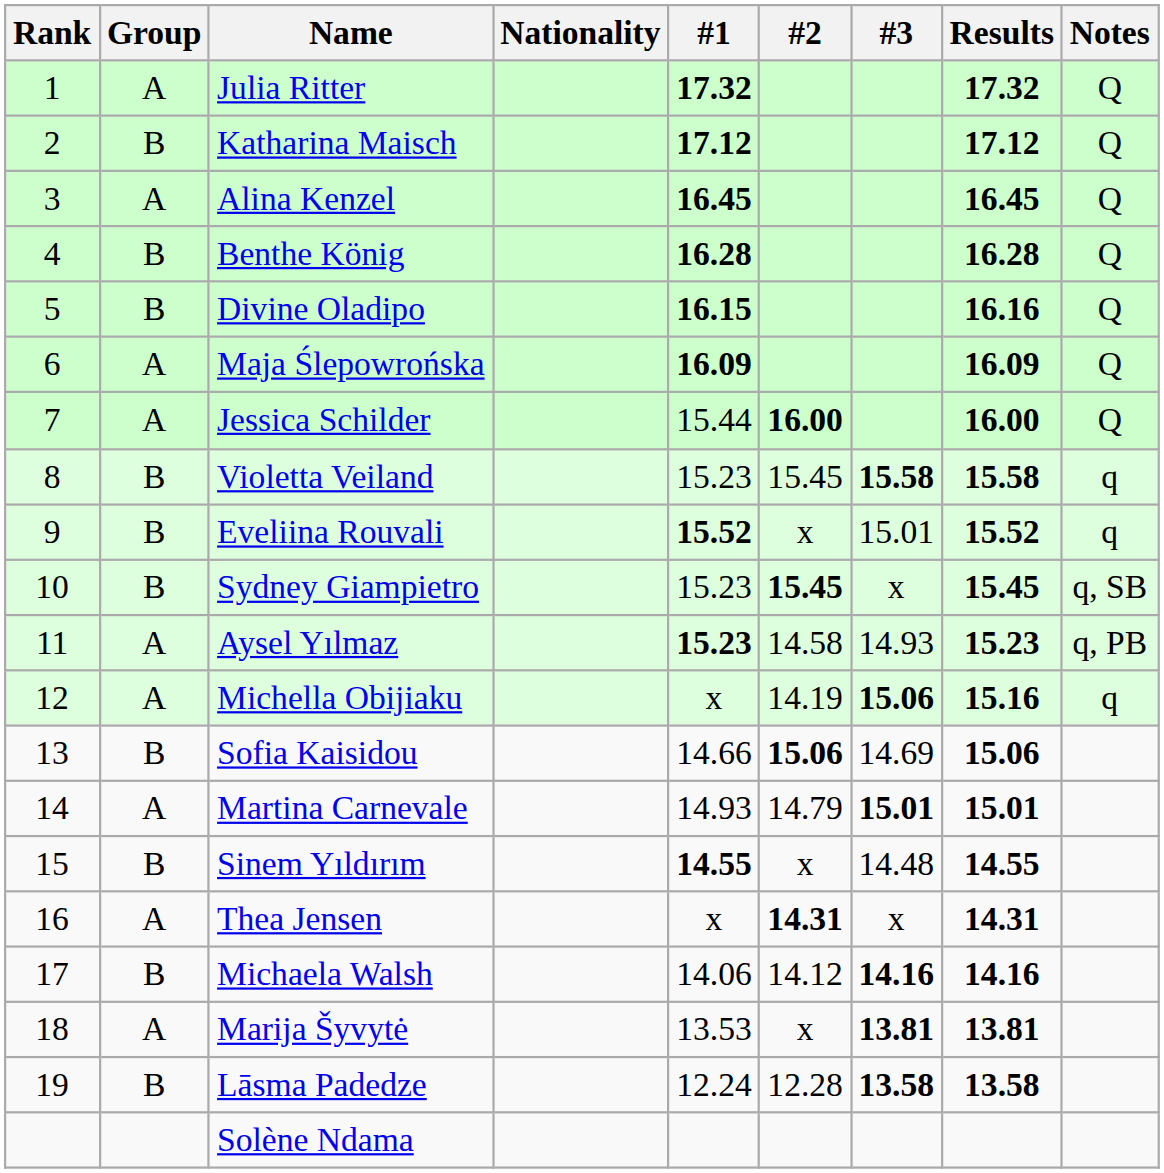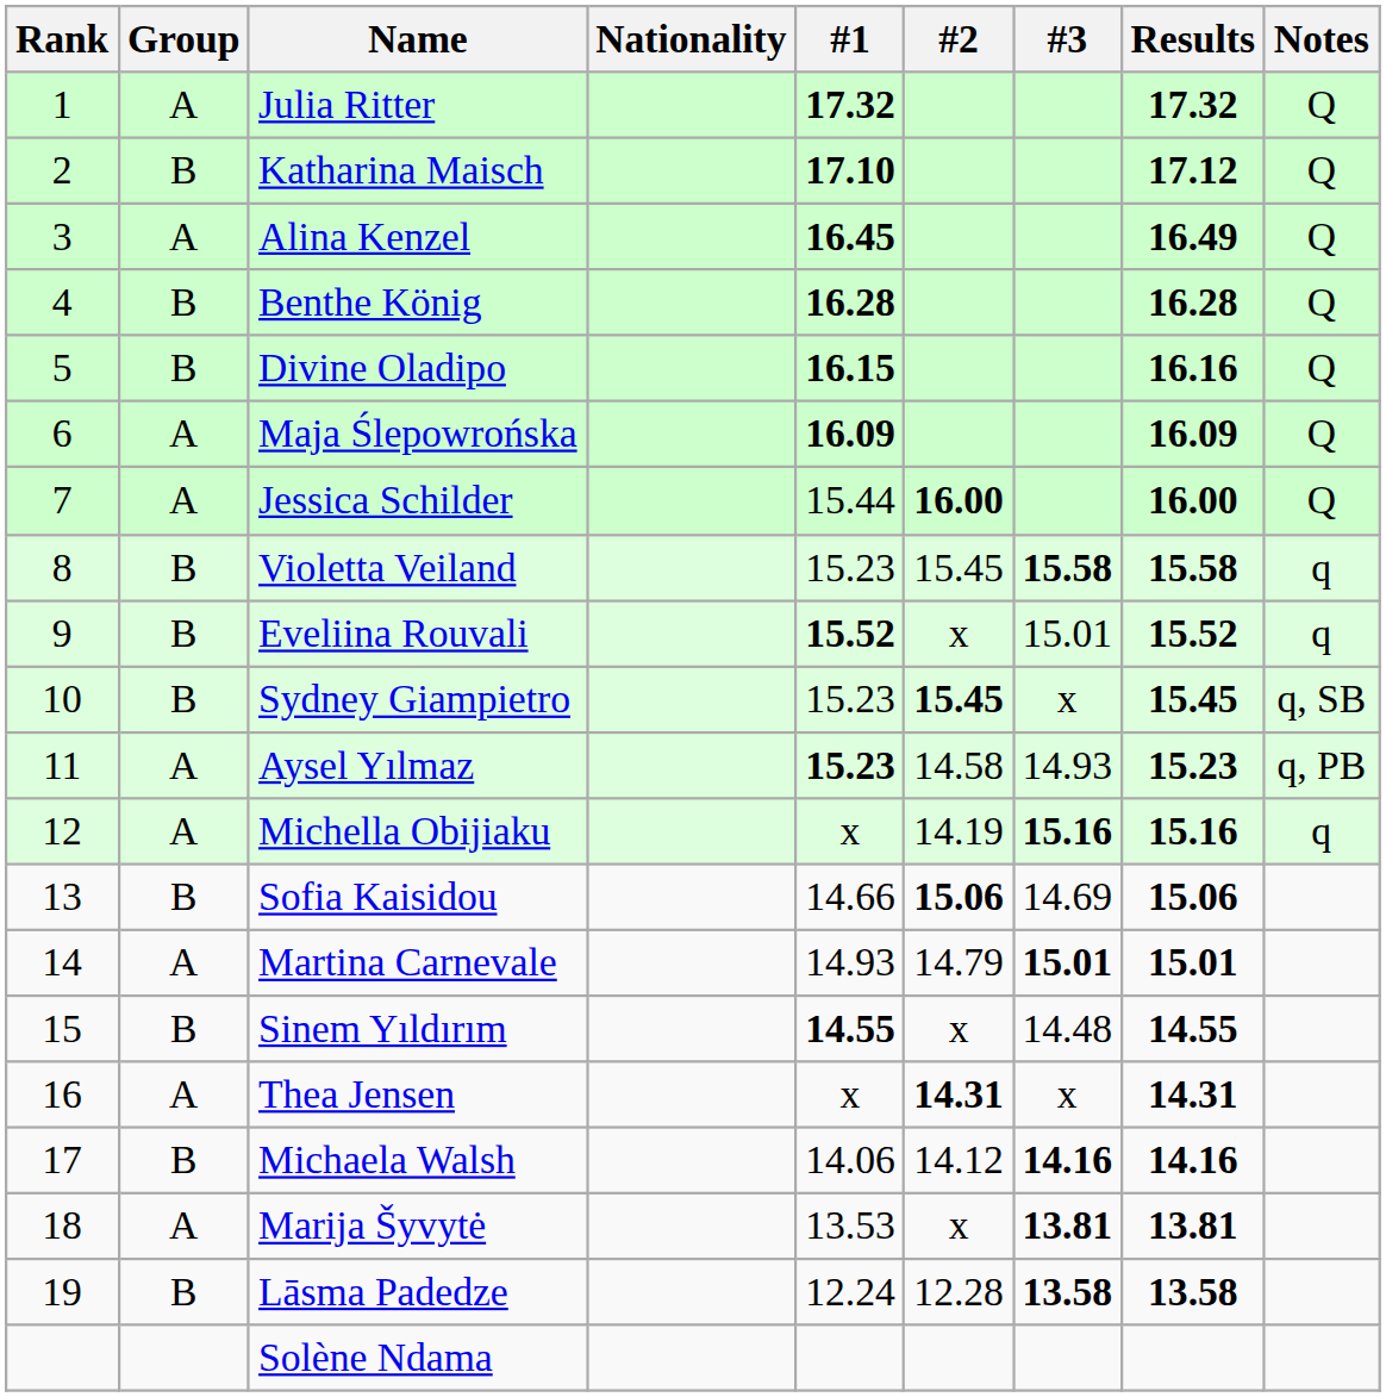 <table class="wikitable sortable" style="text-align:center;font-size:95%">
 <tr>
 <th>Rank</th>
 <th>Group</th>
 <th>Name</th>
 <th>Nationality</th>
 <th>#1</th>
 <th>#2</th>
 <th>#3</th>
 <th>Results</th>
 <th>Notes</th>
 </tr>
 <tr bgcolor=ccffcc>
 <td>1</td>
 <td>A</td>
 <td align=left><a href='#'>Julia Ritter</a></td>
 <td align=left></td>
 <td><strong>17.32</strong></td>
 <td></td>
 <td></td>
 <td><strong>17.32</strong></td>
 <td>Q</td>
 </tr>
 <tr bgcolor=ccffcc>
 <td>2</td>
 <td>B</td>
 <td align=left><a href='#'>Katharina Maisch</a></td>
 <td align=left></td>
-<td><strong>17.12</strong></td>
+<td><strong>17.10</strong></td>
 <td></td>
 <td></td>
 <td><strong>17.12</strong></td>
 <td>Q</td>
 </tr>
 <tr bgcolor=ccffcc>
 <td>3</td>
 <td>A</td>
 <td align=left><a href='#'>Alina Kenzel</a></td>
 <td align=left></td>
 <td><strong>16.45</strong></td>
 <td></td>
 <td></td>
-<td><strong>16.45</strong></td>
+<td><strong>16.49</strong></td>
 <td>Q</td>
 </tr>
 <tr bgcolor=ccffcc>
 <td>4</td>
 <td>B</td>
 <td align=left><a href='#'>Benthe König</a></td>
 <td align=left></td>
 <td><strong>16.28</strong></td>
 <td></td>
 <td></td>
 <td><strong>16.28</strong></td>
 <td>Q</td>
 </tr>
 <tr bgcolor=ccffcc>
 <td>5</td>
 <td>B</td>
 <td align=left><a href='#'>Divine Oladipo</a></td>
 <td align=left></td>
 <td><strong>16.15</strong></td>
 <td></td>
 <td></td>
 <td><strong>16.16</strong></td>
 <td>Q</td>
 </tr>
 <tr bgcolor=ccffcc>
 <td>6</td>
 <td>A</td>
 <td align=left><a href='#'>Maja Ślepowrońska</a></td>
 <td align=left></td>
 <td><strong>16.09</strong></td>
 <td></td>
 <td></td>
 <td><strong>16.09</strong></td>
 <td>Q</td>
 </tr>
 <tr bgcolor=ccffcc>
 <td>7</td>
 <td>A</td>
 <td align=left><a href='#'>Jessica Schilder</a></td>
 <td align=left></td>
 <td>15.44</td>
 <td><strong>16.00</strong></td>
 <td></td>
 <td><strong>16.00</strong></td>
 <td>Q</td>
 </tr>
 <tr bgcolor=ddffdd>
 <td>8</td>
 <td>B</td>
 <td align=left><a href='#'>Violetta Veiland</a></td>
 <td align=left></td>
 <td>15.23</td>
 <td>15.45</td>
 <td><strong>15.58</strong></td>
 <td><strong>15.58</strong></td>
 <td>q</td>
 </tr>
 <tr bgcolor=ddffdd>
 <td>9</td>
 <td>B</td>
 <td align=left><a href='#'>Eveliina Rouvali</a></td>
 <td align=left></td>
 <td><strong>15.52</strong></td>
 <td>x</td>
 <td>15.01</td>
 <td><strong>15.52</strong></td>
 <td>q</td>
 </tr>
 <tr bgcolor=ddffdd>
 <td>10</td>
 <td>B</td>
 <td align=left><a href='#'>Sydney Giampietro</a></td>
 <td align=left></td>
 <td>15.23</td>
 <td><strong>15.45</strong></td>
 <td>x</td>
 <td><strong>15.45</strong></td>
 <td>q, SB</td>
 </tr>
 <tr bgcolor=ddffdd>
 <td>11</td>
 <td>A</td>
 <td align=left><a href='#'>Aysel Yılmaz</a></td>
 <td align=left></td>
 <td><strong>15.23</strong></td>
 <td>14.58</td>
 <td>14.93</td>
 <td><strong>15.23</strong></td>
 <td>q, PB</td>
 </tr>
 <tr bgcolor=ddffdd>
 <td>12</td>
 <td>A</td>
 <td align=left><a href='#'>Michella Obijiaku</a></td>
 <td align=left></td>
 <td>x</td>
 <td>14.19</td>
-<td><strong>15.06</strong></td>
+<td><strong>15.16</strong></td>
 <td><strong>15.16</strong></td>
 <td>q</td>
 </tr>
 <tr>
 <td>13</td>
 <td>B</td>
 <td align=left><a href='#'>Sofia Kaisidou</a></td>
 <td align=left></td>
 <td>14.66</td>
 <td><strong>15.06</strong></td>
 <td>14.69</td>
 <td><strong>15.06</strong></td>
 <td></td>
 </tr>
 <tr>
 <td>14</td>
 <td>A</td>
 <td align=left><a href='#'>Martina Carnevale</a></td>
 <td align=left></td>
 <td>14.93</td>
 <td>14.79</td>
 <td><strong>15.01</strong></td>
 <td><strong>15.01</strong></td>
 <td></td>
 </tr>
 <tr>
 <td>15</td>
 <td>B</td>
 <td align=left><a href='#'>Sinem Yıldırım</a></td>
 <td align=left></td>
 <td><strong>14.55</strong></td>
 <td>x</td>
 <td>14.48</td>
 <td><strong>14.55</strong></td>
 <td></td>
 </tr>
 <tr>
 <td>16</td>
 <td>A</td>
 <td align=left><a href='#'>Thea Jensen</a></td>
 <td align=left></td>
 <td>x</td>
 <td><strong>14.31</strong></td>
 <td>x</td>
 <td><strong>14.31</strong></td>
 <td></td>
 </tr>
 <tr>
 <td>17</td>
 <td>B</td>
 <td align=left><a href='#'>Michaela Walsh</a></td>
 <td align=left></td>
 <td>14.06</td>
 <td>14.12</td>
 <td><strong>14.16</strong></td>
 <td><strong>14.16</strong></td>
 <td></td>
 </tr>
 <tr>
 <td>18</td>
 <td>A</td>
 <td align=left><a href='#'>Marija Šyvytė</a></td>
 <td align=left></td>
 <td>13.53</td>
 <td>x</td>
 <td><strong>13.81</strong></td>
 <td><strong>13.81</strong></td>
 <td></td>
 </tr>
 <tr>
 <td>19</td>
 <td>B</td>
 <td align=left><a href='#'>Lāsma Padedze</a></td>
 <td align=left></td>
 <td>12.24</td>
 <td>12.28</td>
 <td><strong>13.58</strong></td>
 <td><strong>13.58</strong></td>
 <td></td>
 </tr>
 <tr>
 <td></td>
 <td></td>
 <td align=left><a href='#'>Solène Ndama</a></td>
 <td align=left></td>
 <td></td>
 <td></td>
 <td></td>
 <td><strong></strong></td>
 <td></td>
 </tr>
 </table>
